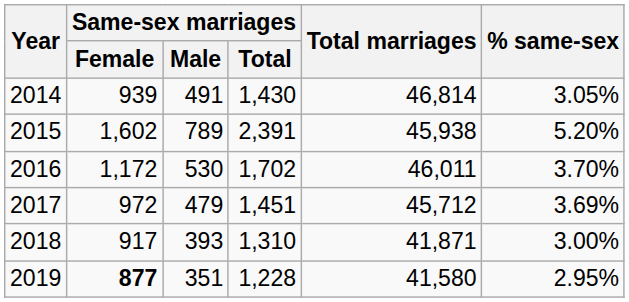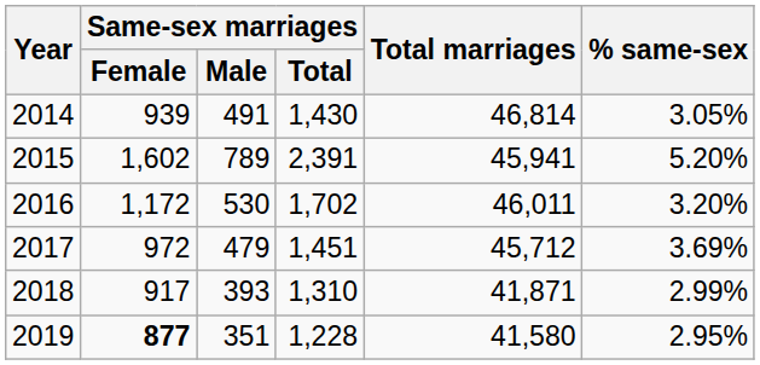 <table class="wikitable" style="text-align:right">
 <tr>
 <th rowspan=2>Year</th>
 <th colspan=3>Same-sex marriages</th>
 <th rowspan=2>Total marriages</th>
 <th rowspan=2>% same-sex</th>
 </tr>
 <tr>
 <th>Female</th>
 <th>Male</th>
 <th>Total</th>
 </tr>
 <tr>
 <td>2014</td>
 <td>939</td>
 <td>491</td>
 <td>1,430</td>
 <td>46,814</td>
 <td>3.05%</td>
 </tr>
 <tr>
 <td>2015</td>
 <td>1,602</td>
 <td>789</td>
 <td>2,391</td>
-<td>45,938</td>
+<td>45,941</td>
 <td>5.20%</td>
 </tr>
 <tr>
 <td>2016</td>
 <td>1,172</td>
 <td>530</td>
 <td>1,702</td>
 <td>46,011</td>
-<td>3.70%</td>
+<td>3.20%</td>
 </tr>
 <tr>
 <td>2017</td>
 <td>972</td>
 <td>479</td>
 <td>1,451</td>
 <td>45,712</td>
 <td>3.69%</td>
 </tr>
 <tr>
 <td>2018</td>
 <td>917</td>
 <td>393</td>
 <td>1,310</td>
 <td>41,871</td>
-<td>3.00%</td>
+<td>2.99%</td>
 </tr>
 <tr>
 <td>2019</td>
 <td><strong>877</strong></td>
 <td>351</td>
 <td>1,228</td>
 <td>41,580</td>
 <td>2.95%</td>
 </tr>
 </table>
